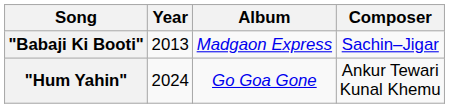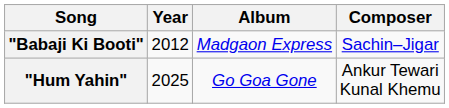 <table class="wikitable plainrowheaders sortable" style="text-align:center;">
 <tr>
 <th>Song</th>
 <th>Year</th>
 <th>Album</th>
 <th>Composer</th>
 </tr>
 <tr>
 <th scope="row">"Babaji Ki Booti"</th>
-<td>2013</td>
+<td>2012</td>
 <td><em><a href='#'>Madgaon Express</a></em></td>
 <td><a href='#'>Sachin–Jigar</a></td>
 </tr>
 <tr>
 <th scope="row">"Hum Yahin"</th>
-<td>2024</td>
+<td>2025</td>
 <td><em><a href='#'>Go Goa Gone</a></em></td>
 <td>Ankur Tewari<br>Kunal Khemu</td>
 </tr>
 </table>
